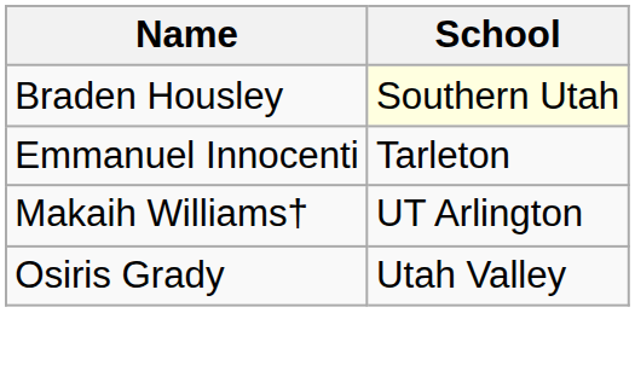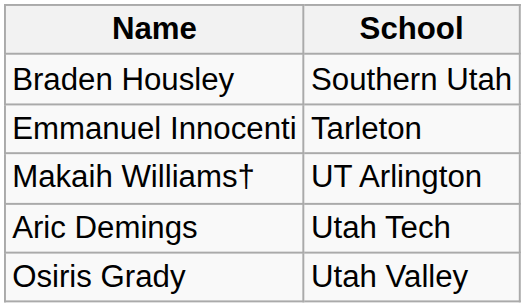 <table class="wikitable">
 <tr>
 <th>Name</th>
 <th>School</th>
 </tr>
 <tr>
 <td>Braden Housley</td>
-<td style="background: lightyellow;">Southern Utah</td>
+<td>Southern Utah</td>
 </tr>
 <tr>
 <td>Emmanuel Innocenti</td>
 <td>Tarleton</td>
 </tr>
 <tr>
 <td>Makaih Williams†</td>
 <td>UT Arlington</td>
 </tr>
 <tr>
+<td>Aric Demings</td>
+<td>Utah Tech</td>
+</tr>
+<tr>
 <td>Osiris Grady</td>
 <td>Utah Valley</td>
 </tr>
 </table>
